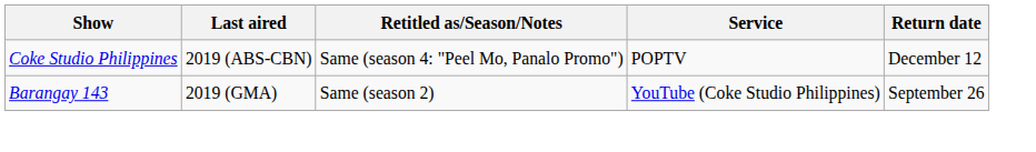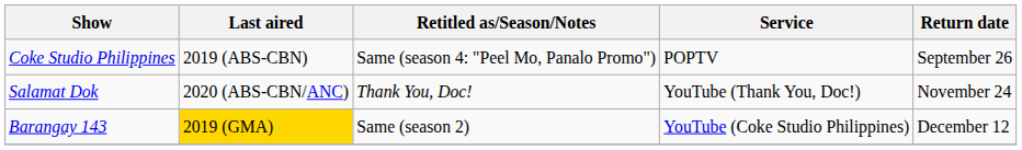 <table class="wikitable" style="text-align:left; line-height:25px; width:auto;">
 <tr>
 <th>Show</th>
 <th>Last aired</th>
 <th>Retitled as/Season/Notes</th>
 <th>Service</th>
 <th>Return date</th>
 </tr>
 <tr>
 <td><em><a href='#'>Coke Studio Philippines</a></em></td>
 <td>2019 (ABS-CBN)</td>
 <td>Same (season 4: "Peel Mo, Panalo Promo")</td>
 <td>POPTV</td>
-<td>December 12</td>
+<td>September 26</td>
+</tr>
+<tr>
+<td><em><a href='#'>Salamat Dok</a></em></td>
+<td>2020 (ABS-CBN/<a href='#'>ANC</a>)</td>
+<td><em>Thank You, Doc!</em></td>
+<td>YouTube (Thank You, Doc!)</td>
+<td>November 24</td>
 </tr>
 <tr>
 <td><em><a href='#'>Barangay 143</a></em></td>
-<td>2019 (GMA)</td>
+<td style="background: gold;">2019 (GMA)</td>
 <td>Same (season 2)</td>
 <td><a href='#'>YouTube</a> (Coke Studio Philippines)</td>
-<td>September 26</td>
+<td>December 12</td>
 </tr>
 <tr>
 </tr>
 </table>
